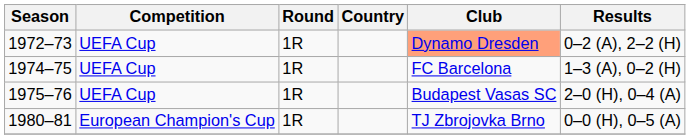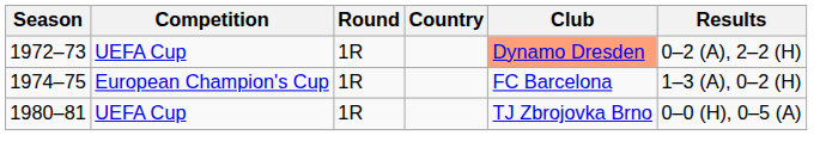 <table class="wikitable">
 <tr>
 <th>Season</th>
 <th>Competition</th>
 <th>Round</th>
 <th>Country</th>
 <th>Club</th>
 <th>Results</th>
 </tr>
 <tr>
 <td>1972–73</td>
 <td><a href='#'>UEFA Cup</a></td>
 <td>1R</td>
 <td></td>
 <td style="background: lightsalmon;"><a href='#'>Dynamo Dresden</a></td>
 <td>0–2 (A), 2–2 (H)</td>
 </tr>
 <tr>
 <td>1974–75</td>
-<td><a href='#'>UEFA Cup</a></td>
+<td><a href='#'>European Champion's Cup</a></td>
 <td>1R</td>
 <td></td>
 <td><a href='#'>FC Barcelona</a></td>
 <td>1–3 (A), 0–2 (H)</td>
 </tr>
 <tr>
-<td>1975–76</td>
+<td>1980–81</td>
 <td><a href='#'>UEFA Cup</a></td>
-<td>1R</td>
-<td></td>
-<td><a href='#'>Budapest Vasas SC</a></td>
-<td>2–0 (H), 0–4 (A)</td>
-</tr>
-<tr>
-<td>1980–81</td>
-<td><a href='#'>European Champion's Cup</a></td>
 <td>1R</td>
 <td></td>
 <td><a href='#'>TJ Zbrojovka Brno</a></td>
 <td>0–0 (H), 0–5 (A)</td>
 </tr>
 <tr>
 </tr>
 </table>
